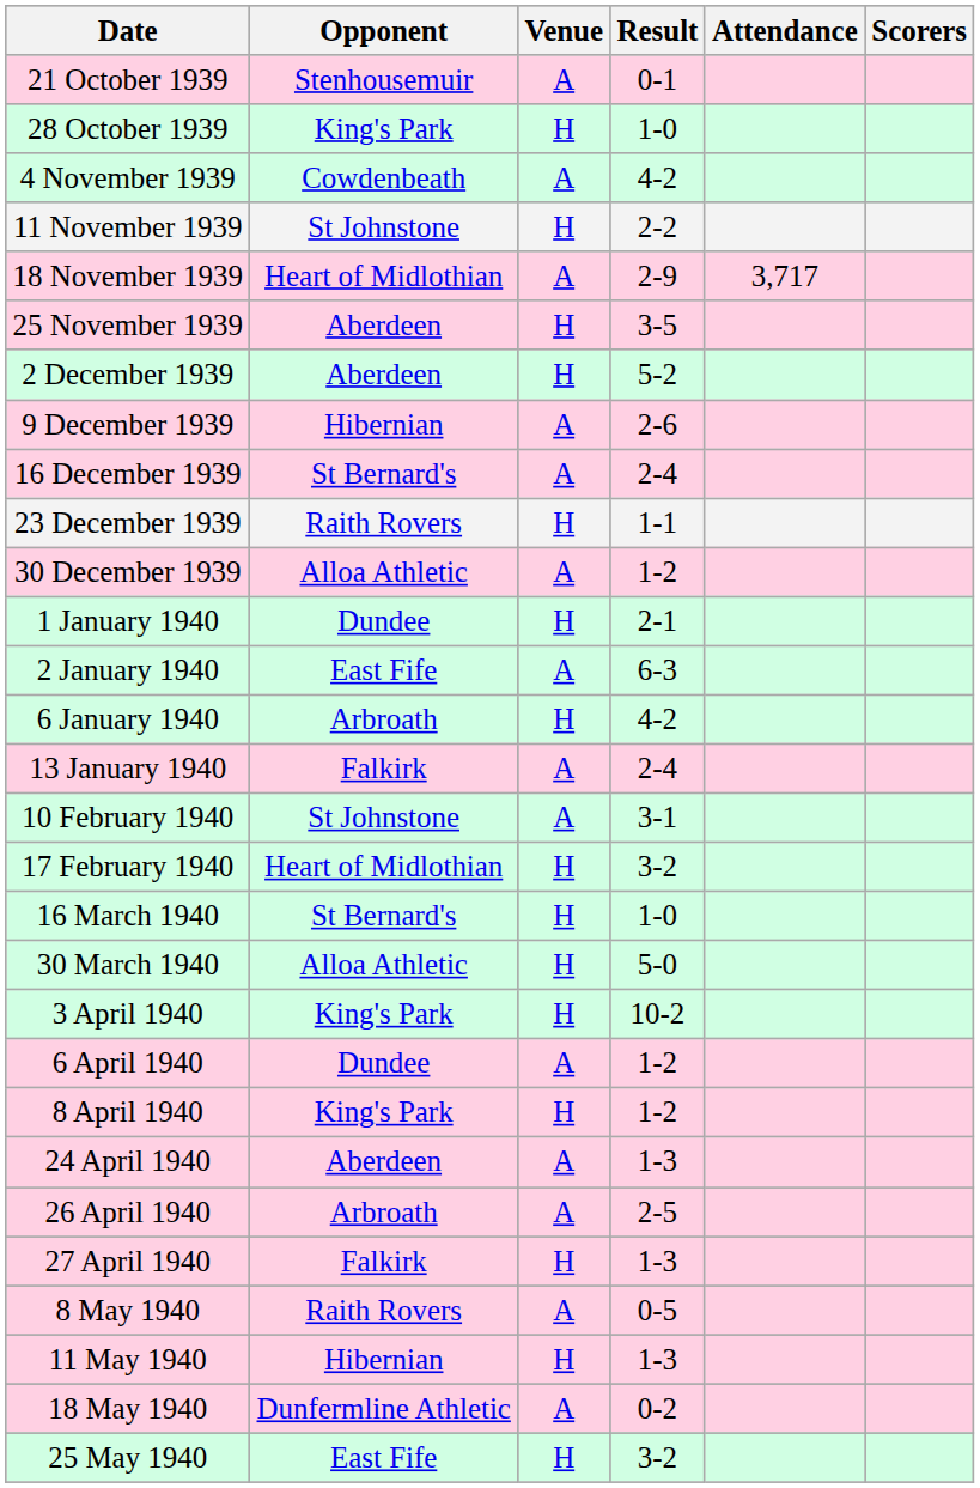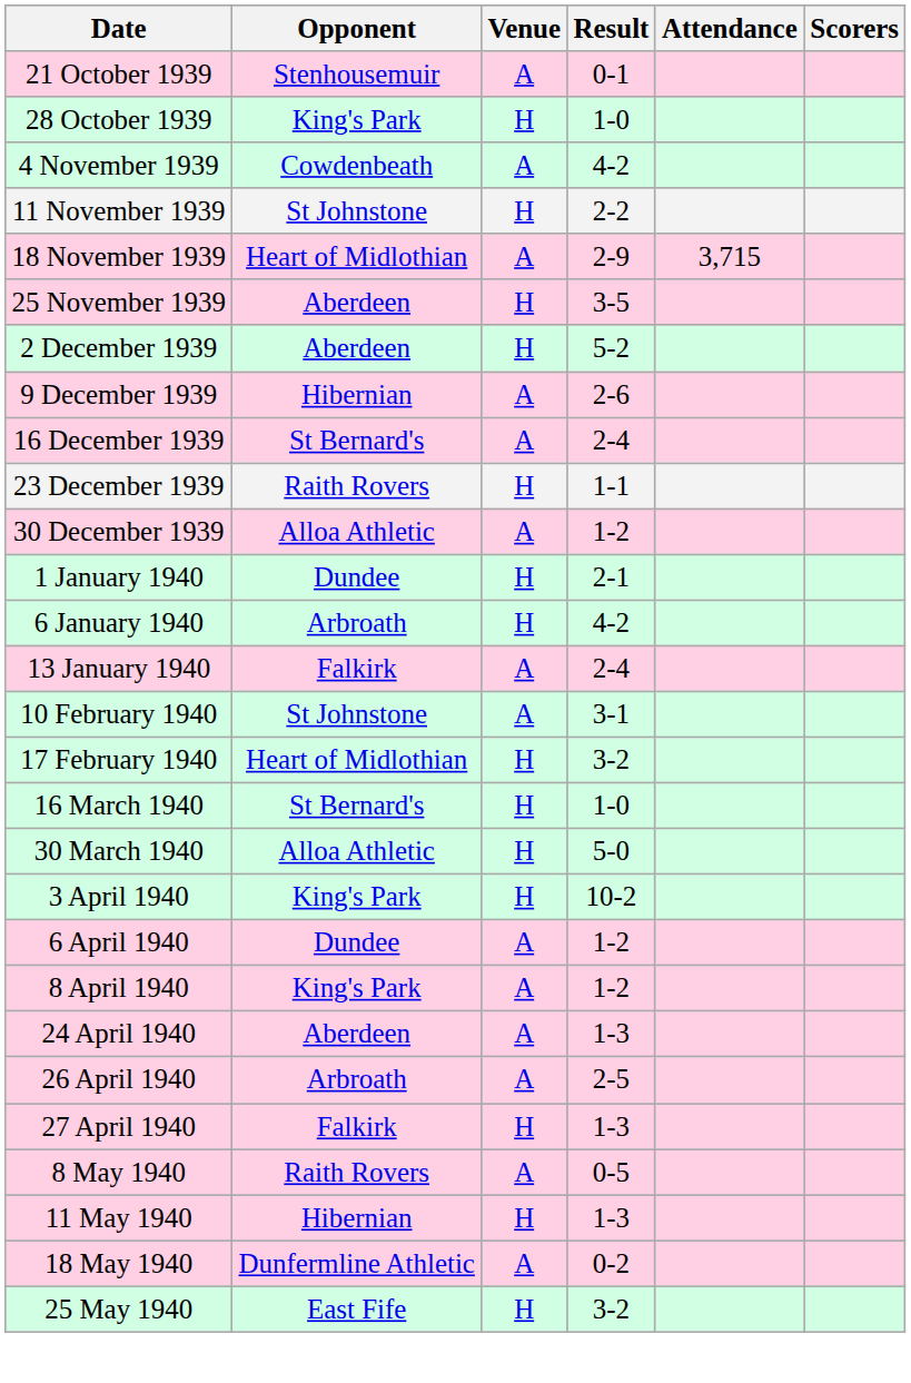 <table class="wikitable sortable" style="font-size:95%; text-align:center">
 <tr>
 <th>Date</th>
 <th>Opponent</th>
 <th>Venue</th>
 <th>Result</th>
 <th>Attendance</th>
 <th>Scorers</th>
 </tr>
 <tr bgcolor = "#ffd0e3">
 <td>21 October 1939</td>
 <td><a href='#'>Stenhousemuir</a></td>
 <td><a href='#'>A</a></td>
 <td>0-1</td>
 <td></td>
 <td></td>
 </tr>
 <tr bgcolor = "#d0ffe3">
 <td>28 October 1939</td>
 <td><a href='#'>King's Park</a></td>
 <td><a href='#'>H</a></td>
 <td>1-0</td>
 <td></td>
 <td></td>
 </tr>
 <tr bgcolor = "#d0ffe3">
 <td>4 November 1939</td>
 <td><a href='#'>Cowdenbeath</a></td>
 <td><a href='#'>A</a></td>
 <td>4-2</td>
 <td></td>
 <td></td>
 </tr>
 <tr bgcolor = "#f3f3f3">
 <td>11 November 1939</td>
 <td><a href='#'>St Johnstone</a></td>
 <td><a href='#'>H</a></td>
 <td>2-2</td>
 <td></td>
 <td></td>
 </tr>
 <tr bgcolor = "#ffd0e3">
 <td>18 November 1939</td>
 <td><a href='#'>Heart of Midlothian</a></td>
 <td><a href='#'>A</a></td>
 <td>2-9</td>
-<td>3,717</td>
+<td>3,715</td>
 <td></td>
 </tr>
 <tr bgcolor = "#ffd0e3">
 <td>25 November 1939</td>
 <td><a href='#'>Aberdeen</a></td>
 <td><a href='#'>H</a></td>
 <td>3-5</td>
 <td></td>
 <td></td>
 </tr>
 <tr bgcolor = "#d0ffe3">
 <td>2 December 1939</td>
 <td><a href='#'>Aberdeen</a></td>
 <td><a href='#'>H</a></td>
 <td>5-2</td>
 <td></td>
 <td></td>
 </tr>
 <tr bgcolor = "#ffd0e3">
 <td>9 December 1939</td>
 <td><a href='#'>Hibernian</a></td>
 <td><a href='#'>A</a></td>
 <td>2-6</td>
 <td></td>
 <td></td>
 </tr>
 <tr bgcolor = "#ffd0e3">
 <td>16 December 1939</td>
 <td><a href='#'>St Bernard's</a></td>
 <td><a href='#'>A</a></td>
 <td>2-4</td>
 <td></td>
 <td></td>
 </tr>
 <tr bgcolor = "#f3f3f3">
 <td>23 December 1939</td>
 <td><a href='#'>Raith Rovers</a></td>
 <td><a href='#'>H</a></td>
 <td>1-1</td>
 <td></td>
 <td></td>
 </tr>
 <tr bgcolor = "#ffd0e3">
 <td>30 December 1939</td>
 <td><a href='#'>Alloa Athletic</a></td>
 <td><a href='#'>A</a></td>
 <td>1-2</td>
 <td></td>
 <td></td>
 </tr>
 <tr bgcolor = "#d0ffe3">
 <td>1 January 1940</td>
 <td><a href='#'>Dundee</a></td>
 <td><a href='#'>H</a></td>
 <td>2-1</td>
-<td></td>
-<td></td>
-</tr>
-<tr bgcolor = "#d0ffe3">
-<td>2 January 1940</td>
-<td><a href='#'>East Fife</a></td>
-<td><a href='#'>A</a></td>
-<td>6-3</td>
 <td></td>
 <td></td>
 </tr>
 <tr bgcolor = "#d0ffe3">
 <td>6 January 1940</td>
 <td><a href='#'>Arbroath</a></td>
 <td><a href='#'>H</a></td>
 <td>4-2</td>
 <td></td>
 <td></td>
 </tr>
 <tr bgcolor = "#ffd0e3">
 <td>13 January 1940</td>
 <td><a href='#'>Falkirk</a></td>
 <td><a href='#'>A</a></td>
 <td>2-4</td>
 <td></td>
 <td></td>
 </tr>
 <tr bgcolor = "#d0ffe3">
 <td>10 February 1940</td>
 <td><a href='#'>St Johnstone</a></td>
 <td><a href='#'>A</a></td>
 <td>3-1</td>
 <td></td>
 <td></td>
 </tr>
 <tr bgcolor = "#d0ffe3">
 <td>17 February 1940</td>
 <td><a href='#'>Heart of Midlothian</a></td>
 <td><a href='#'>H</a></td>
 <td>3-2</td>
 <td></td>
 <td></td>
 </tr>
 <tr bgcolor = "#d0ffe3">
 <td>16 March 1940</td>
 <td><a href='#'>St Bernard's</a></td>
 <td><a href='#'>H</a></td>
 <td>1-0</td>
 <td></td>
 <td></td>
 </tr>
 <tr bgcolor = "#d0ffe3">
 <td>30 March 1940</td>
 <td><a href='#'>Alloa Athletic</a></td>
 <td><a href='#'>H</a></td>
 <td>5-0</td>
 <td></td>
 <td></td>
 </tr>
 <tr bgcolor = "#d0ffe3">
 <td>3 April 1940</td>
 <td><a href='#'>King's Park</a></td>
 <td><a href='#'>H</a></td>
 <td>10-2</td>
 <td></td>
 <td></td>
 </tr>
 <tr bgcolor = "#ffd0e3">
 <td>6 April 1940</td>
 <td><a href='#'>Dundee</a></td>
 <td><a href='#'>A</a></td>
 <td>1-2</td>
 <td></td>
 <td></td>
 </tr>
 <tr bgcolor = "#ffd0e3">
 <td>8 April 1940</td>
 <td><a href='#'>King's Park</a></td>
-<td><a href='#'>H</a></td>
+<td><a href='#'>A</a></td>
 <td>1-2</td>
 <td></td>
 <td></td>
 </tr>
 <tr bgcolor = "#ffd0e3">
 <td>24 April 1940</td>
 <td><a href='#'>Aberdeen</a></td>
 <td><a href='#'>A</a></td>
 <td>1-3</td>
 <td></td>
 <td></td>
 </tr>
 <tr bgcolor = "#ffd0e3">
 <td>26 April 1940</td>
 <td><a href='#'>Arbroath</a></td>
 <td><a href='#'>A</a></td>
 <td>2-5</td>
 <td></td>
 <td></td>
 </tr>
 <tr bgcolor = "#ffd0e3">
 <td>27 April 1940</td>
 <td><a href='#'>Falkirk</a></td>
 <td><a href='#'>H</a></td>
 <td>1-3</td>
 <td></td>
 <td></td>
 </tr>
 <tr bgcolor = "#ffd0e3">
 <td>8 May 1940</td>
 <td><a href='#'>Raith Rovers</a></td>
 <td><a href='#'>A</a></td>
 <td>0-5</td>
 <td></td>
 <td></td>
 </tr>
 <tr bgcolor = "#ffd0e3">
 <td>11 May 1940</td>
 <td><a href='#'>Hibernian</a></td>
 <td><a href='#'>H</a></td>
 <td>1-3</td>
 <td></td>
 <td></td>
 </tr>
 <tr bgcolor = "#ffd0e3">
 <td>18 May 1940</td>
 <td><a href='#'>Dunfermline Athletic</a></td>
 <td><a href='#'>A</a></td>
 <td>0-2</td>
 <td></td>
 <td></td>
 </tr>
 <tr bgcolor = "#d0ffe3">
 <td>25 May 1940</td>
 <td><a href='#'>East Fife</a></td>
 <td><a href='#'>H</a></td>
 <td>3-2</td>
 <td></td>
 <td></td>
 </tr>
 </table>
